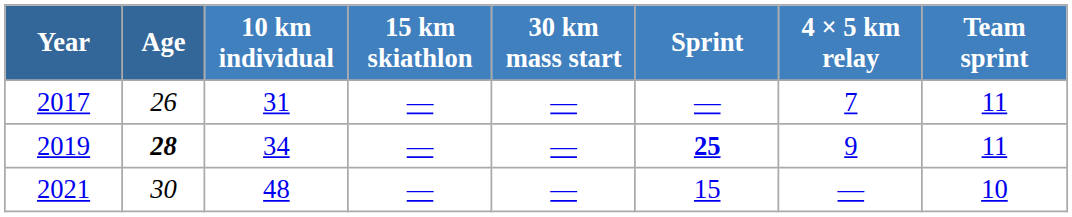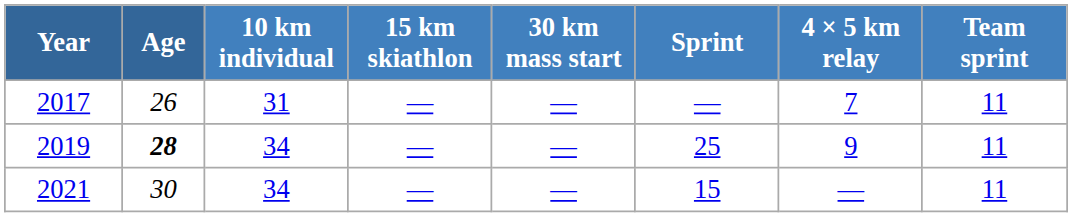 <table class="wikitable" style="font-size:95%; text-align:center; border:grey solid 1px; border-collapse:collapse; background:#ffffff;">
 <tr>
 <th style="background-color:#369; color:white; width:60px;"> Year </th>
 <th style="background-color:#369; color:white; width:40px;"> Age </th>
 <th style="background-color:#4180be; color:white; width:75px;"> 10 km <br> individual </th>
 <th style="background-color:#4180be; color:white; width:75px;"> 15 km <br> skiathlon </th>
 <th style="background-color:#4180be; color:white; width:75px;"> 30 km <br> mass start </th>
 <th style="background-color:#4180be; color:white; width:75px;"> Sprint </th>
 <th style="background-color:#4180be; color:white; width:75px;"> 4 × 5 km <br> relay </th>
 <th style="background-color:#4180be; color:white; width:75px;"> Team <br> sprint </th>
 </tr>
 <tr>
 <td><a href='#'>2017</a></td>
 <td><em>26</em></td>
 <td><a href='#'>31</a></td>
 <td><a href='#'>—</a></td>
 <td><a href='#'>—</a></td>
 <td><a href='#'>—</a></td>
 <td><a href='#'>7</a></td>
 <td><a href='#'>11</a></td>
 </tr>
 <tr>
 <td><a href='#'>2019</a></td>
 <td><strong><em>28</em></strong></td>
 <td><a href='#'>34</a></td>
 <td><a href='#'>—</a></td>
 <td><a href='#'>—</a></td>
-<td><strong><a href='#'>25</a></strong></td>
+<td><a href='#'>25</a></td>
 <td><a href='#'>9</a></td>
 <td><a href='#'>11</a></td>
 </tr>
 <tr>
 <td><a href='#'>2021</a></td>
 <td><em>30</em></td>
-<td><a href='#'>48</a></td>
+<td><a href='#'>34</a></td>
 <td><a href='#'>—</a></td>
 <td><a href='#'>—</a></td>
 <td><a href='#'>15</a></td>
 <td><a href='#'>—</a></td>
-<td><a href='#'>10</a></td>
+<td><a href='#'>11</a></td>
 </tr>
 </table>
